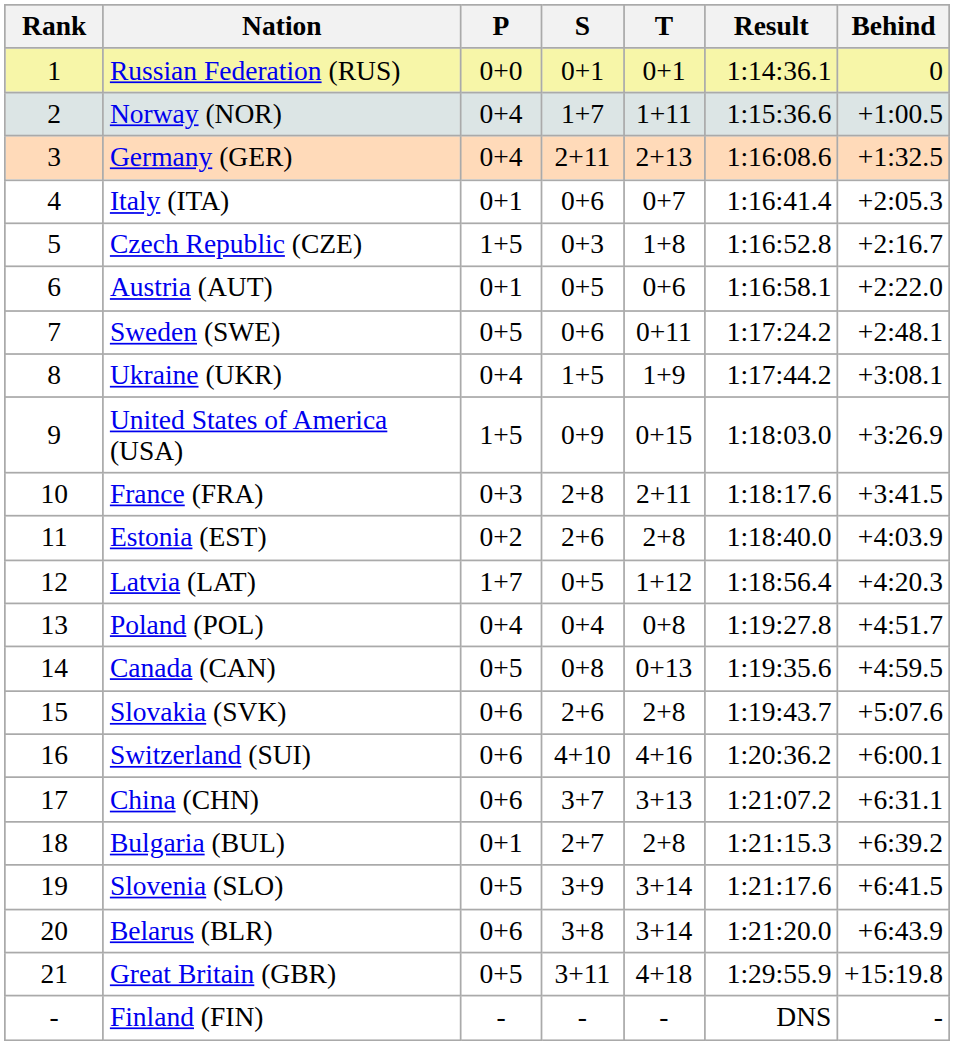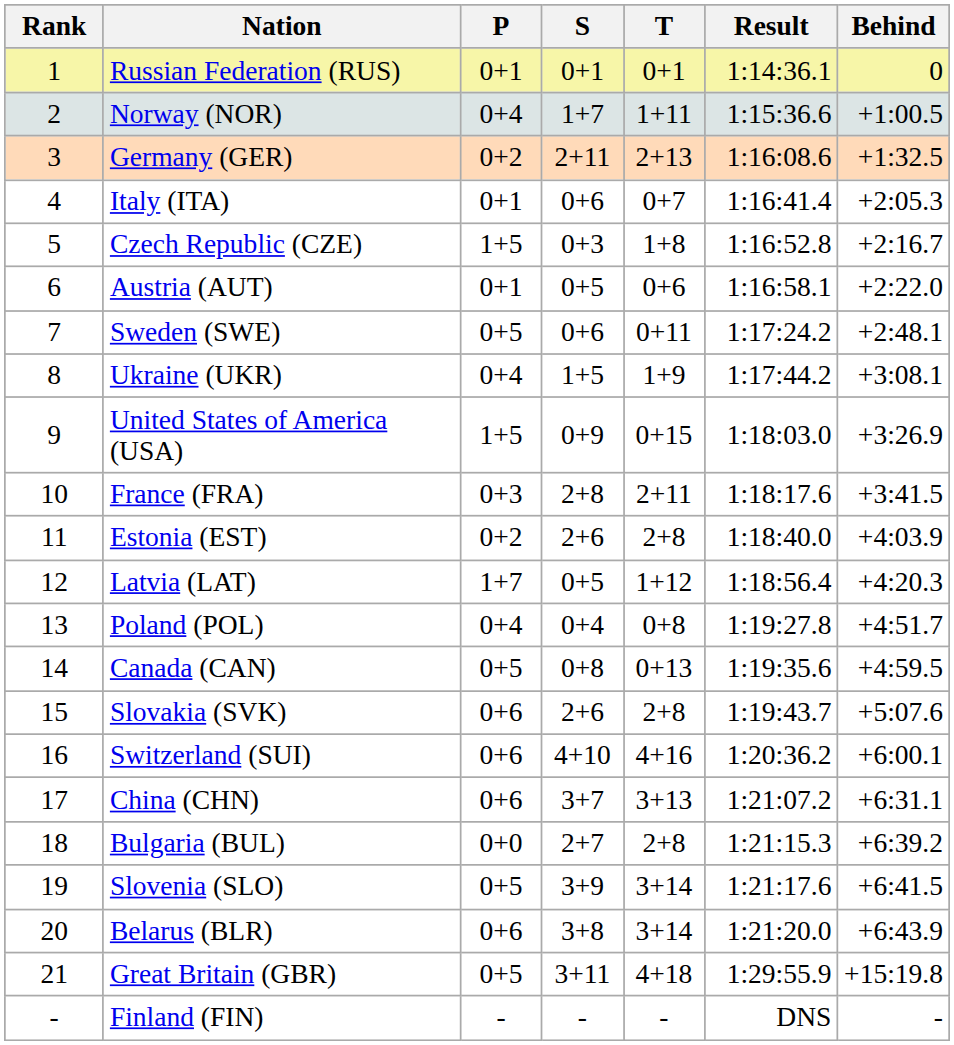 <table class=wikitable>
 <tr>
 <th width=50>Rank</th>
 <th width=200>Nation</th>
 <th width=40>P</th>
 <th width=40>S</th>
 <th width=40>T</th>
 <th width=70>Result</th>
 <th width=50>Behind</th>
 </tr>
 <tr bgcolor="#F7F6A8">
 <td align="center">1</td>
 <td> <a href='#'>Russian Federation</a> (RUS)</td>
-<td align="center">0+0</td>
+<td align="center">0+1</td>
 <td align="center">0+1</td>
 <td align="center">0+1</td>
 <td align="right">1:14:36.1</td>
 <td align="right">0</td>
 </tr>
 <tr bgcolor="#DCE5E5">
 <td align="center">2</td>
 <td> <a href='#'>Norway</a> (NOR)</td>
 <td align="center">0+4</td>
 <td align="center">1+7</td>
 <td align="center">1+11</td>
 <td align="right">1:15:36.6</td>
 <td align="right">+1:00.5</td>
 </tr>
 <tr bgcolor="#FFDAB9">
 <td align="center">3</td>
 <td> <a href='#'>Germany</a> (GER)</td>
-<td align="center">0+4</td>
+<td align="center">0+2</td>
 <td align="center">2+11</td>
 <td align="center">2+13</td>
 <td align="right">1:16:08.6</td>
 <td align="right">+1:32.5</td>
 </tr>
 <tr bgcolor="#FFFFFF">
 <td align="center">4</td>
 <td> <a href='#'>Italy</a> (ITA)</td>
 <td align="center">0+1</td>
 <td align="center">0+6</td>
 <td align="center">0+7</td>
 <td align="right">1:16:41.4</td>
 <td align="right">+2:05.3</td>
 </tr>
 <tr bgcolor="#FFFFFF">
 <td align="center">5</td>
 <td> <a href='#'>Czech Republic</a> (CZE)</td>
 <td align="center">1+5</td>
 <td align="center">0+3</td>
 <td align="center">1+8</td>
 <td align="right">1:16:52.8</td>
 <td align="right">+2:16.7</td>
 </tr>
 <tr bgcolor="#FFFFFF">
 <td align="center">6</td>
 <td> <a href='#'>Austria</a> (AUT)</td>
 <td align="center">0+1</td>
 <td align="center">0+5</td>
 <td align="center">0+6</td>
 <td align="right">1:16:58.1</td>
 <td align="right">+2:22.0</td>
 </tr>
 <tr bgcolor="#FFFFFF">
 <td align="center">7</td>
 <td> <a href='#'>Sweden</a> (SWE)</td>
 <td align="center">0+5</td>
 <td align="center">0+6</td>
 <td align="center">0+11</td>
 <td align="right">1:17:24.2</td>
 <td align="right">+2:48.1</td>
 </tr>
 <tr bgcolor="#FFFFFF">
 <td align="center">8</td>
 <td> <a href='#'>Ukraine</a> (UKR)</td>
 <td align="center">0+4</td>
 <td align="center">1+5</td>
 <td align="center">1+9</td>
 <td align="right">1:17:44.2</td>
 <td align="right">+3:08.1</td>
 </tr>
 <tr bgcolor="#FFFFFF">
 <td align="center">9</td>
 <td> <a href='#'>United States of America</a> (USA)</td>
 <td align="center">1+5</td>
 <td align="center">0+9</td>
 <td align="center">0+15</td>
 <td align="right">1:18:03.0</td>
 <td align="right">+3:26.9</td>
 </tr>
 <tr bgcolor="#FFFFFF">
 <td align="center">10</td>
 <td> <a href='#'>France</a> (FRA)</td>
 <td align="center">0+3</td>
 <td align="center">2+8</td>
 <td align="center">2+11</td>
 <td align="right">1:18:17.6</td>
 <td align="right">+3:41.5</td>
 </tr>
 <tr bgcolor="#FFFFFF">
 <td align="center">11</td>
 <td> <a href='#'>Estonia</a> (EST)</td>
 <td align="center">0+2</td>
 <td align="center">2+6</td>
 <td align="center">2+8</td>
 <td align="right">1:18:40.0</td>
 <td align="right">+4:03.9</td>
 </tr>
 <tr bgcolor="#FFFFFF">
 <td align="center">12</td>
 <td> <a href='#'>Latvia</a> (LAT)</td>
 <td align="center">1+7</td>
 <td align="center">0+5</td>
 <td align="center">1+12</td>
 <td align="right">1:18:56.4</td>
 <td align="right">+4:20.3</td>
 </tr>
 <tr bgcolor="#FFFFFF">
 <td align="center">13</td>
 <td> <a href='#'>Poland</a> (POL)</td>
 <td align="center">0+4</td>
 <td align="center">0+4</td>
 <td align="center">0+8</td>
 <td align="right">1:19:27.8</td>
 <td align="right">+4:51.7</td>
 </tr>
 <tr bgcolor="#FFFFFF">
 <td align="center">14</td>
 <td> <a href='#'>Canada</a> (CAN)</td>
 <td align="center">0+5</td>
 <td align="center">0+8</td>
 <td align="center">0+13</td>
 <td align="right">1:19:35.6</td>
 <td align="right">+4:59.5</td>
 </tr>
 <tr bgcolor="#FFFFFF">
 <td align="center">15</td>
 <td> <a href='#'>Slovakia</a> (SVK)</td>
 <td align="center">0+6</td>
 <td align="center">2+6</td>
 <td align="center">2+8</td>
 <td align="right">1:19:43.7</td>
 <td align="right">+5:07.6</td>
 </tr>
 <tr bgcolor="#FFFFFF">
 <td align="center">16</td>
 <td> <a href='#'>Switzerland</a> (SUI)</td>
 <td align="center">0+6</td>
 <td align="center">4+10</td>
 <td align="center">4+16</td>
 <td align="right">1:20:36.2</td>
 <td align="right">+6:00.1</td>
 </tr>
 <tr bgcolor="#FFFFFF">
 <td align="center">17</td>
 <td> <a href='#'>China</a> (CHN)</td>
 <td align="center">0+6</td>
 <td align="center">3+7</td>
 <td align="center">3+13</td>
 <td align="right">1:21:07.2</td>
 <td align="right">+6:31.1</td>
 </tr>
 <tr bgcolor="#FFFFFF">
 <td align="center">18</td>
 <td> <a href='#'>Bulgaria</a> (BUL)</td>
-<td align="center">0+1</td>
+<td align="center">0+0</td>
 <td align="center">2+7</td>
 <td align="center">2+8</td>
 <td align="right">1:21:15.3</td>
 <td align="right">+6:39.2</td>
 </tr>
 <tr bgcolor="#FFFFFF">
 <td align="center">19</td>
 <td> <a href='#'>Slovenia</a> (SLO)</td>
 <td align="center">0+5</td>
 <td align="center">3+9</td>
 <td align="center">3+14</td>
 <td align="right">1:21:17.6</td>
 <td align="right">+6:41.5</td>
 </tr>
 <tr bgcolor="#FFFFFF">
 <td align="center">20</td>
 <td> <a href='#'>Belarus</a> (BLR)</td>
 <td align="center">0+6</td>
 <td align="center">3+8</td>
 <td align="center">3+14</td>
 <td align="right">1:21:20.0</td>
 <td align="right">+6:43.9</td>
 </tr>
 <tr bgcolor="#FFFFFF">
 <td align="center">21</td>
 <td> <a href='#'>Great Britain</a> (GBR)</td>
 <td align="center">0+5</td>
 <td align="center">3+11</td>
 <td align="center">4+18</td>
 <td align="right">1:29:55.9</td>
 <td align="right">+15:19.8</td>
 </tr>
 <tr bgcolor="#FFFFFF">
 <td align="center">-</td>
 <td> <a href='#'>Finland</a> (FIN)</td>
 <td align="center">-</td>
 <td align="center">-</td>
 <td align="center">-</td>
 <td align="right">DNS</td>
 <td align="right">-</td>
 </tr>
 </table>
